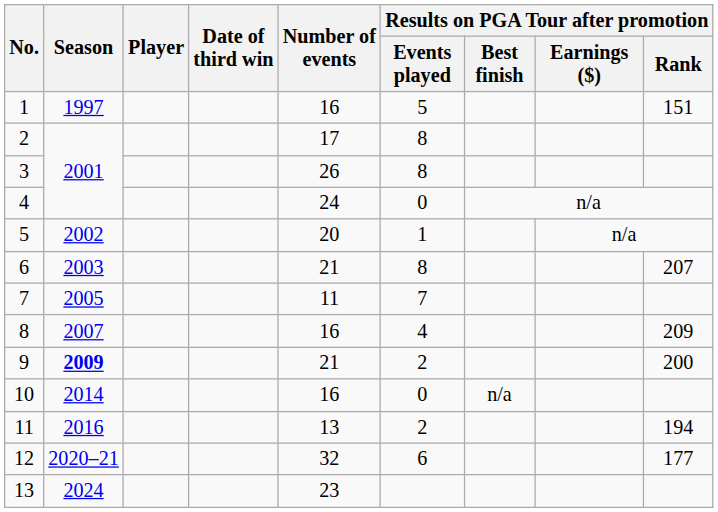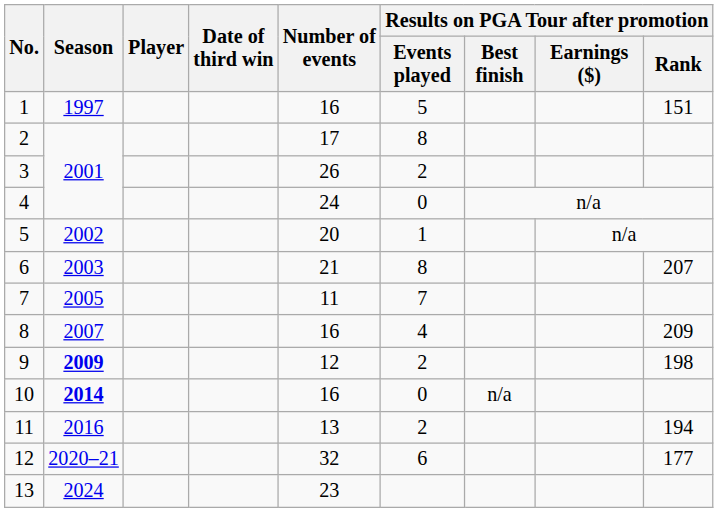 <table class="wikitable sortable" style="text-align:center">
 <tr>
 <th rowspan=2>No.</th>
 <th rowspan=2>Season</th>
 <th rowspan=2>Player</th>
 <th rowspan=2>Date of<br>third win</th>
 <th rowspan=2>Number of<br>events</th>
 <th colspan=4>Results on PGA Tour after promotion</th>
 </tr>
 <tr>
 <th>Events<br>played</th>
 <th>Best<br>finish</th>
 <th>Earnings<br>($)</th>
 <th>Rank</th>
 </tr>
 <tr>
 <td>1</td>
 <td><a href='#'>1997</a></td>
 <td align=left> </td>
 <td></td>
 <td>16</td>
 <td>5</td>
 <td></td>
 <td></td>
 <td>151</td>
 </tr>
 <tr>
 <td>2</td>
 <td rowspan=3><a href='#'>2001</a></td>
 <td align=left> </td>
 <td></td>
 <td>17</td>
 <td>8</td>
 <td></td>
 <td></td>
 <td></td>
 </tr>
 <tr>
 <td>3</td>
 <td align=left> </td>
 <td></td>
 <td>26</td>
-<td>8</td>
+<td>2</td>
 <td></td>
 <td></td>
 <td></td>
 </tr>
 <tr>
 <td>4</td>
 <td align=left> </td>
 <td></td>
 <td>24</td>
 <td>0</td>
 <td colspan=3>n/a</td>
 </tr>
 <tr>
 <td>5</td>
 <td><a href='#'>2002</a></td>
 <td align=left> </td>
 <td></td>
 <td>20</td>
 <td>1</td>
 <td></td>
 <td colspan=2>n/a</td>
 </tr>
 <tr>
 <td>6</td>
 <td><a href='#'>2003</a></td>
 <td align=left> </td>
 <td></td>
 <td>21</td>
 <td>8</td>
 <td></td>
 <td></td>
 <td>207</td>
 </tr>
 <tr>
 <td>7</td>
 <td><a href='#'>2005</a></td>
 <td align=left> </td>
 <td></td>
 <td>11</td>
 <td>7</td>
 <td></td>
 <td></td>
 <td></td>
 </tr>
 <tr>
 <td>8</td>
 <td><a href='#'>2007</a></td>
 <td align=left> </td>
 <td></td>
 <td>16</td>
 <td>4</td>
 <td></td>
 <td></td>
 <td>209</td>
 </tr>
 <tr>
 <td>9</td>
 <td><strong><a href='#'>2009</a></strong></td>
 <td align=left> </td>
 <td></td>
-<td>21</td>
+<td>12</td>
 <td>2</td>
 <td></td>
 <td></td>
-<td>200</td>
+<td>198</td>
 </tr>
 <tr>
 <td>10</td>
-<td><a href='#'>2014</a></td>
+<td><strong><a href='#'>2014</a></strong></td>
 <td align=left> </td>
 <td></td>
 <td>16</td>
 <td>0</td>
 <td>n/a</td>
 <td></td>
 <td></td>
 </tr>
 <tr>
 <td>11</td>
 <td><a href='#'>2016</a></td>
 <td align=left> </td>
 <td></td>
 <td>13</td>
 <td>2</td>
 <td></td>
 <td></td>
 <td>194</td>
 </tr>
 <tr>
 <td>12</td>
 <td><a href='#'>2020–21</a></td>
 <td align=left> </td>
 <td></td>
 <td>32</td>
 <td>6</td>
 <td></td>
 <td></td>
 <td>177</td>
 </tr>
 <tr>
 <td>13</td>
 <td><a href='#'>2024</a></td>
 <td align=left> </td>
 <td></td>
 <td>23</td>
 <td></td>
 <td></td>
 <td></td>
 <td></td>
 </tr>
 </table>
